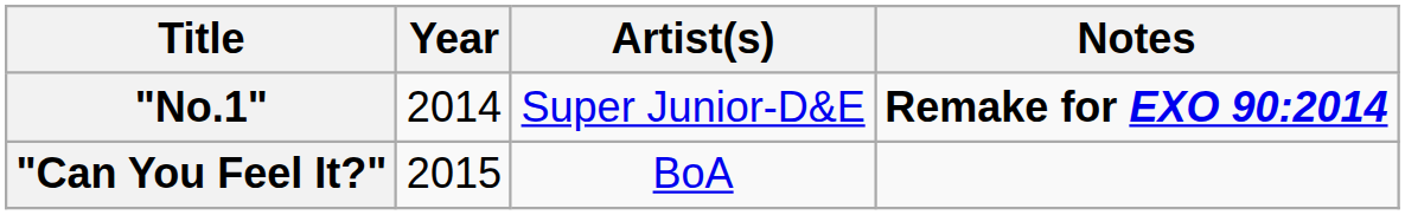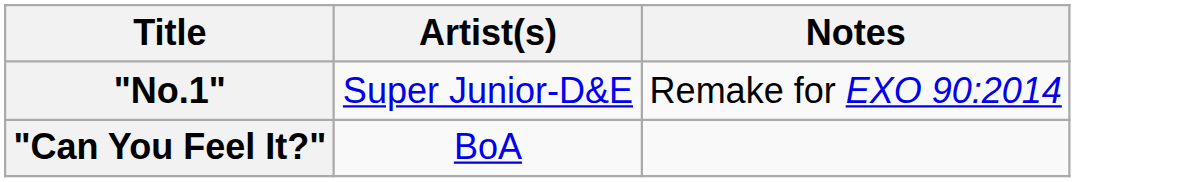 <table class="wikitable plainrowheaders" style="text-align:center">
 <tr>
 <th scope="col">Title</th>
-<th scope="col">Year</th>
 <th>Artist(s)</th>
 <th scope="col">Notes</th>
 </tr>
 <tr>
 <th scope="row">"No.1"</th>
-<td>2014</td>
 <td><a href='#'>Super Junior-D&E</a></td>
-<td><strong>Remake for <em><a href='#'>EXO 90:2014</a></em></strong></td>
+<td>Remake for <em><a href='#'>EXO 90:2014</a></em></td>
 </tr>
 <tr>
 <th scope="row">"Can You Feel It?"</th>
-<td>2015</td>
 <td><a href='#'>BoA</a></td>
 <td></td>
 </tr>
 </table>
